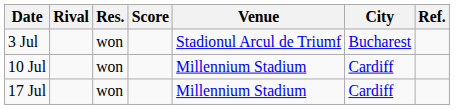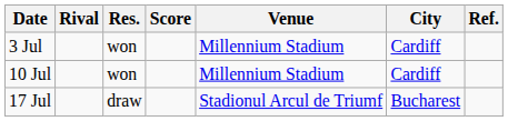 <table class=wikitable>
 <tr>
 <th>Date</th>
 <th>Rival</th>
 <th>Res.</th>
 <th>Score</th>
 <th>Venue</th>
 <th>City</th>
 <th>Ref.</th>
 </tr>
 <tr>
 <td>3 Jul</td>
 <td></td>
 <td>won</td>
 <td></td>
-<td><a href='#'>Stadionul Arcul de Triumf</a></td>
-<td><a href='#'>Bucharest</a></td>
+<td><a href='#'>Millennium Stadium</a></td>
+<td><a href='#'>Cardiff</a></td>
 <td></td>
 </tr>
 <tr>
 <td>10 Jul</td>
 <td></td>
 <td>won</td>
 <td></td>
 <td><a href='#'>Millennium Stadium</a></td>
 <td><a href='#'>Cardiff</a></td>
 <td></td>
 </tr>
 <tr>
 <td>17 Jul</td>
 <td></td>
-<td>won</td>
+<td>draw</td>
 <td></td>
-<td><a href='#'>Millennium Stadium</a></td>
-<td><a href='#'>Cardiff</a></td>
+<td><a href='#'>Stadionul Arcul de Triumf</a></td>
+<td><a href='#'>Bucharest</a></td>
 <td></td>
 </tr>
 </table>
